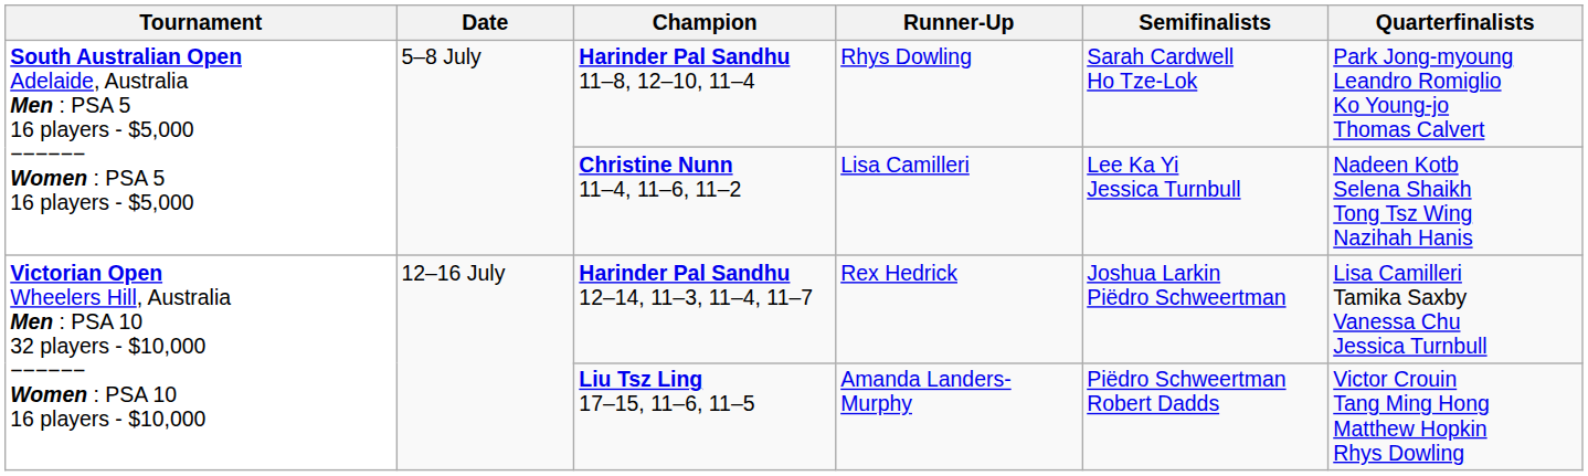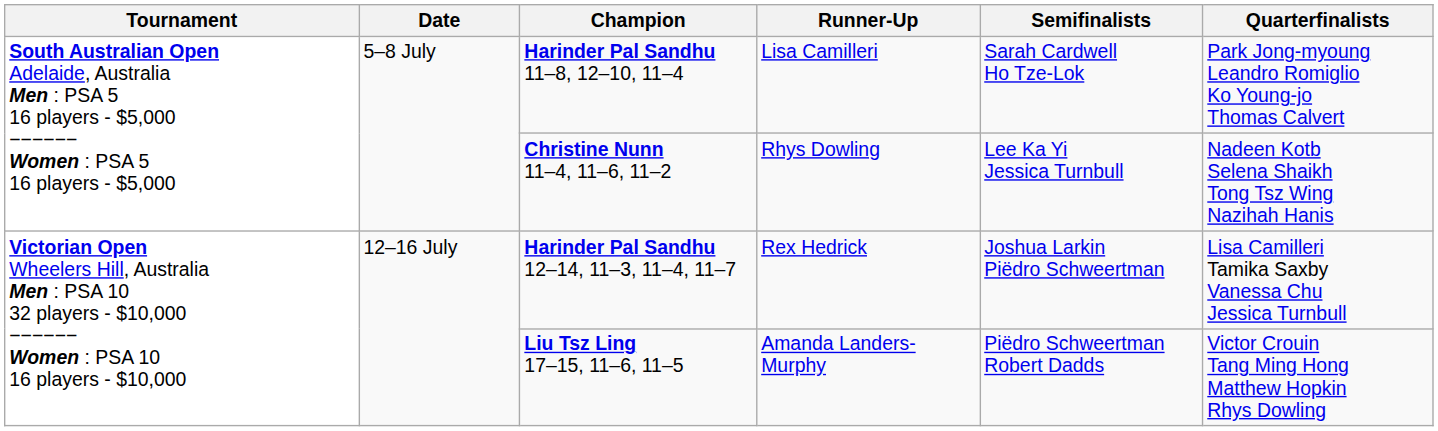 <table class="wikitable" style="font-size:88%">
 <tr>
 <th width=250>Tournament</th>
 <th width=110>Date</th>
 <th width=165>Champion</th>
 <th width=155>Runner-Up</th>
 <th width=155>Semifinalists</th>
 <th width=160>Quarterfinalists</th>
 </tr>
 <tr valign=top>
 <td rowspan=2 style="background:#fff;"><strong><a href='#'>South Australian Open</a></strong><br> <a href='#'>Adelaide</a>, Australia<br><strong> <em>Men</em> </strong>: PSA 5<br>16 players - $5,000<br>−−−−−−<br><strong> <em>Women</em> </strong>: PSA 5<br>16 players - $5,000</td>
 <td rowspan=2>5–8 July</td>
 <td> <strong><a href='#'>Harinder Pal Sandhu</a></strong><br>11–8, 12–10, 11–4</td>
-<td> <a href='#'>Rhys Dowling</a></td>
+<td> <a href='#'>Lisa Camilleri</a></td>
 <td> <a href='#'>Sarah Cardwell</a><br> <a href='#'>Ho Tze-Lok</a></td>
 <td> <a href='#'>Park Jong-myoung</a><br> <a href='#'>Leandro Romiglio</a><br> <a href='#'>Ko Young-jo</a><br> <a href='#'>Thomas Calvert</a></td>
 </tr>
 <tr valign=top>
 <td> <strong><a href='#'>Christine Nunn</a></strong><br>11–4, 11–6, 11–2</td>
-<td> <a href='#'>Lisa Camilleri</a></td>
+<td> <a href='#'>Rhys Dowling</a></td>
 <td> <a href='#'>Lee Ka Yi</a><br> <a href='#'>Jessica Turnbull</a></td>
 <td> <a href='#'>Nadeen Kotb</a><br> <a href='#'>Selena Shaikh</a><br> <a href='#'>Tong Tsz Wing</a><br> <a href='#'>Nazihah Hanis</a></td>
 </tr>
 <tr valign=top>
 <td rowspan=2 style="background:#fff;"><strong><a href='#'>Victorian Open</a></strong><br> <a href='#'>Wheelers Hill</a>, Australia<br><strong> <em>Men</em> </strong>: PSA 10<br>32 players - $10,000<br>−−−−−−<br><strong> <em>Women</em> </strong>: PSA 10<br>16 players - $10,000</td>
 <td rowspan=2>12–16 July</td>
 <td> <strong><a href='#'>Harinder Pal Sandhu</a></strong><br>12–14, 11–3, 11–4, 11–7</td>
 <td> <a href='#'>Rex Hedrick</a></td>
 <td> <a href='#'>Joshua Larkin</a><br> <a href='#'>Piëdro Schweertman</a></td>
 <td> <a href='#'>Lisa Camilleri</a><br> Tamika Saxby<br> <a href='#'>Vanessa Chu</a><br> <a href='#'>Jessica Turnbull</a></td>
 </tr>
 <tr valign=top>
 <td> <strong><a href='#'>Liu Tsz Ling</a></strong><br>17–15, 11–6, 11–5</td>
 <td> <a href='#'>Amanda Landers-Murphy</a></td>
 <td> <a href='#'>Piëdro Schweertman</a><br> <a href='#'>Robert Dadds</a></td>
 <td> <a href='#'>Victor Crouin</a><br> <a href='#'>Tang Ming Hong</a><br> <a href='#'>Matthew Hopkin</a><br> <a href='#'>Rhys Dowling</a></td>
 </tr>
 </table>
